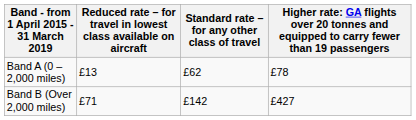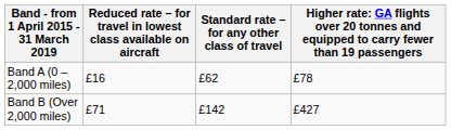 <table class="wikitable" style="text-align:left">
 <tr>
 <th><strong> Band - from 1 April 2015 - 31 March 2019</strong></th>
 <th><strong> Reduced rate – for travel in lowest class available on aircraft</strong></th>
 <th><strong> Standard rate – for any other class of travel </strong></th>
 <th><strong> Higher rate: <a href='#'>GA</a> flights over 20 tonnes and equipped to carry fewer than 19 passengers </strong></th>
 </tr>
 <tr>
 <td>Band A (0 – 2,000 miles)</td>
-<td>£13</td>
+<td>£16</td>
 <td>£62</td>
 <td>£78</td>
 </tr>
 <tr>
 <td>Band B (Over 2,000 miles)</td>
 <td>£71</td>
 <td>£142</td>
 <td>£427</td>
 </tr>
 </table>
